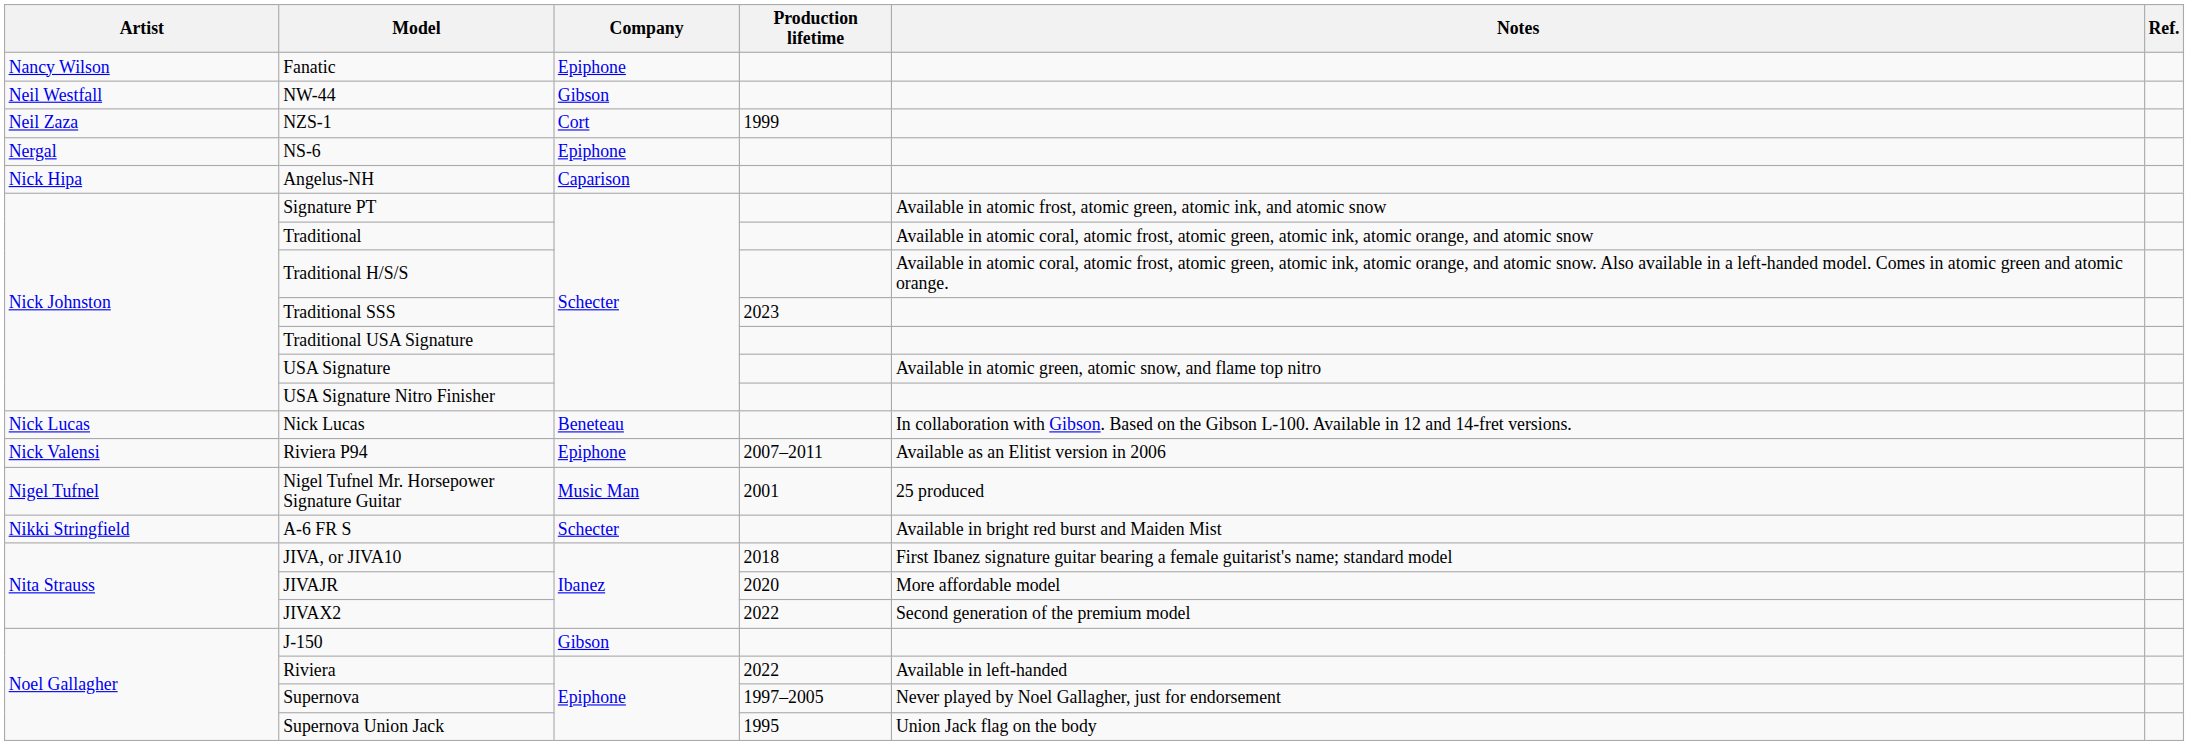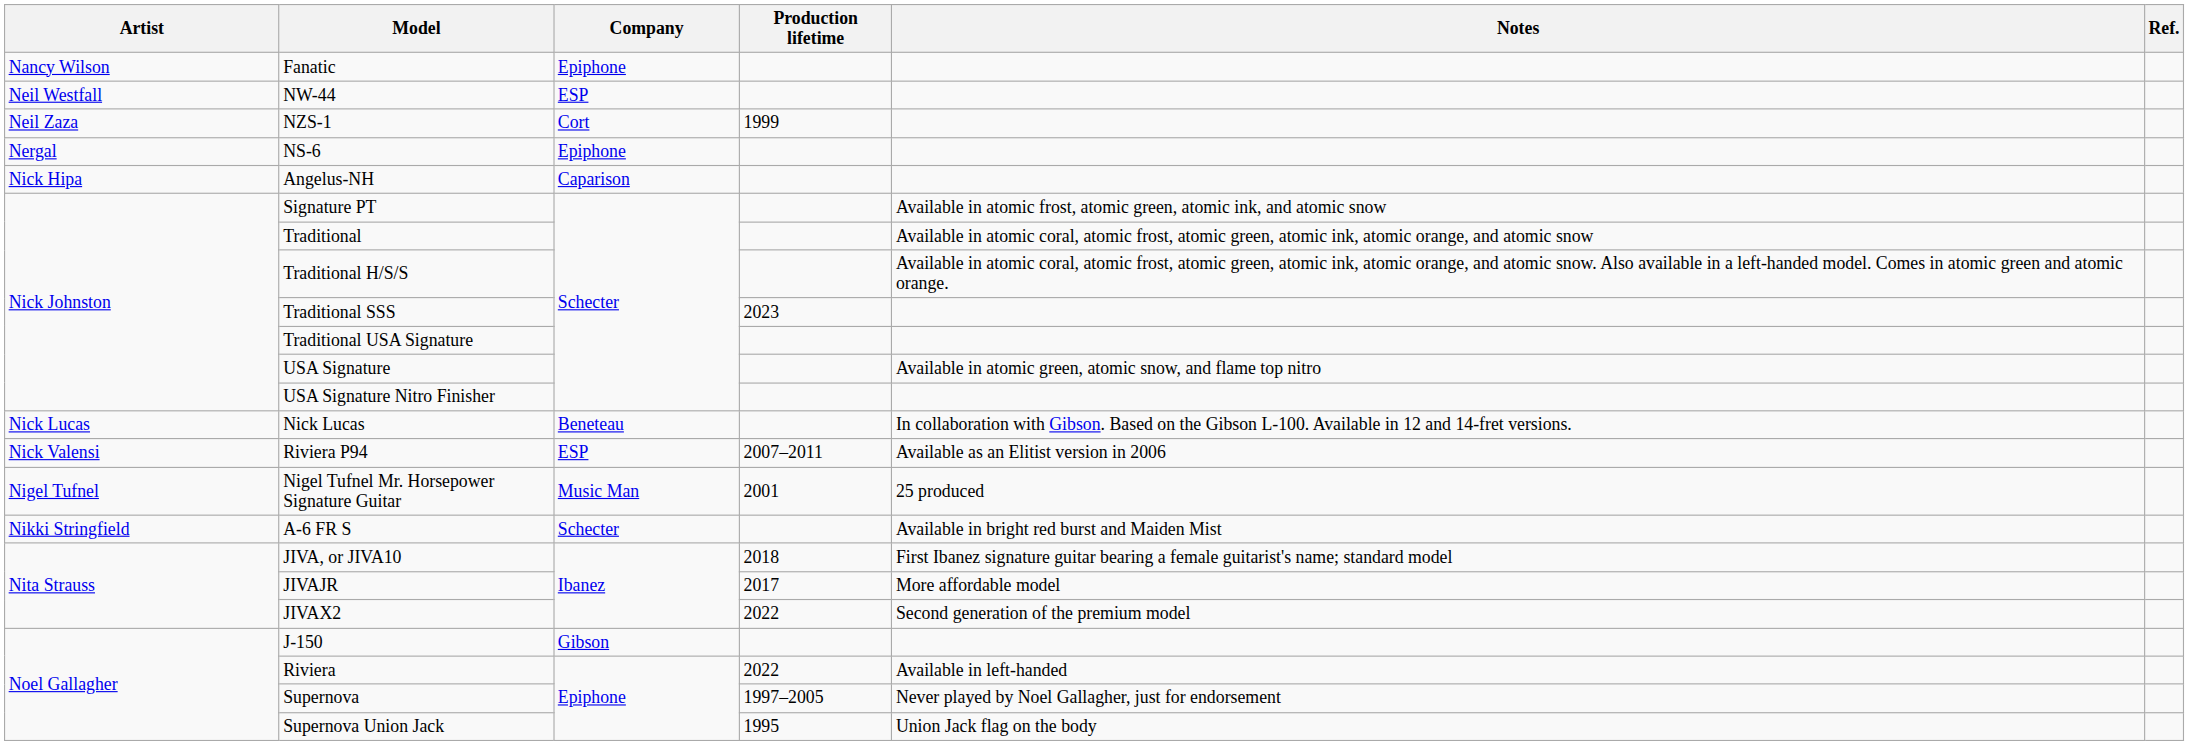 <table class="wikitable sortable plainrowheaders" style="width:99%;">
 <tr>
 <th scope="col" style="width:15em;">Artist</th>
 <th scope="col" style="width:15em;">Model</th>
 <th scope="col" style="width:10em;">Company</th>
 <th scope="col">Production lifetime</th>
 <th scope="col" class="unsortable">Notes</th>
 <th scope="col">Ref.</th>
 </tr>
 <tr>
 <td><a href='#'>Nancy Wilson</a></td>
 <td>Fanatic</td>
 <td><a href='#'>Epiphone</a></td>
 <td></td>
 <td></td>
 <td></td>
 </tr>
 <tr>
 <td><a href='#'>Neil Westfall</a></td>
 <td>NW-44</td>
-<td><a href='#'>Gibson</a></td>
+<td><a href='#'>ESP</a></td>
 <td></td>
 <td></td>
 <td></td>
 </tr>
 <tr>
 <td><a href='#'>Neil Zaza</a></td>
 <td>NZS-1</td>
 <td><a href='#'>Cort</a></td>
 <td>1999</td>
 <td></td>
 <td></td>
 </tr>
 <tr>
 <td><a href='#'>Nergal</a></td>
 <td>NS-6</td>
 <td><a href='#'>Epiphone</a></td>
 <td></td>
 <td></td>
 <td></td>
 </tr>
 <tr>
 <td><a href='#'>Nick Hipa</a></td>
 <td>Angelus-NH</td>
 <td><a href='#'>Caparison</a></td>
 <td></td>
 <td></td>
 </tr>
 <tr>
 <td rowspan=7><a href='#'>Nick Johnston</a></td>
 <td>Signature PT</td>
 <td rowspan=7><a href='#'>Schecter</a></td>
 <td></td>
 <td>Available in atomic frost, atomic green, atomic ink, and atomic snow</td>
 <td></td>
 </tr>
 <tr>
 <td>Traditional</td>
 <td></td>
 <td>Available in atomic coral, atomic frost, atomic green, atomic ink, atomic orange, and atomic snow</td>
 <td></td>
 </tr>
 <tr>
 <td>Traditional H/S/S</td>
 <td></td>
 <td>Available in atomic coral, atomic frost, atomic green, atomic ink, atomic orange, and atomic snow.  Also available in a left-handed model.  Comes in atomic green and atomic orange.</td>
 <td></td>
 </tr>
 <tr>
 <td>Traditional SSS</td>
 <td>2023</td>
 <td></td>
 <td></td>
 </tr>
 <tr>
 <td>Traditional USA Signature</td>
 <td></td>
 <td></td>
 <td></td>
 </tr>
 <tr>
 <td>USA Signature</td>
 <td></td>
 <td>Available in atomic green, atomic snow, and flame top nitro</td>
 <td></td>
 </tr>
 <tr>
 <td>USA Signature Nitro Finisher</td>
 <td></td>
 <td></td>
 <td></td>
 </tr>
 <tr>
 <td><a href='#'>Nick Lucas</a></td>
 <td>Nick Lucas</td>
 <td><a href='#'>Beneteau</a></td>
 <td></td>
 <td>In collaboration with <a href='#'>Gibson</a>.  Based on the Gibson L-100.  Available in 12 and 14-fret versions.</td>
 <td></td>
 </tr>
 <tr>
 <td><a href='#'>Nick Valensi</a></td>
 <td>Riviera P94</td>
-<td><a href='#'>Epiphone</a></td>
+<td><a href='#'>ESP</a></td>
 <td>2007–2011</td>
 <td>Available as an Elitist version in 2006</td>
 <td></td>
 </tr>
 <tr>
 <td><a href='#'>Nigel Tufnel</a></td>
 <td>Nigel Tufnel Mr. Horsepower Signature Guitar</td>
 <td><a href='#'>Music Man</a></td>
 <td>2001</td>
 <td>25 produced</td>
 <td></td>
 </tr>
 <tr>
 <td><a href='#'>Nikki Stringfield</a></td>
 <td>A-6 FR S</td>
 <td><a href='#'>Schecter</a></td>
 <td></td>
 <td>Available in bright red burst and Maiden Mist</td>
 <td></td>
 </tr>
 <tr>
 <td rowspan=3><a href='#'>Nita Strauss</a></td>
 <td>JIVA, or JIVA10</td>
 <td rowspan=3><a href='#'>Ibanez</a></td>
 <td>2018</td>
 <td>First Ibanez signature guitar bearing a female guitarist's name; standard model</td>
 <td></td>
 </tr>
 <tr>
 <td>JIVAJR</td>
-<td>2020</td>
+<td>2017</td>
 <td>More affordable model</td>
 <td></td>
 </tr>
 <tr>
 <td>JIVAX2</td>
 <td>2022</td>
 <td>Second generation of the premium model</td>
 <td></td>
 </tr>
 <tr>
 <td rowspan=4><a href='#'>Noel Gallagher</a></td>
 <td>J-150</td>
 <td><a href='#'>Gibson</a></td>
 <td></td>
 <td></td>
 <td></td>
 </tr>
 <tr>
 <td>Riviera</td>
 <td rowspan=3><a href='#'>Epiphone</a></td>
 <td>2022</td>
 <td>Available in left-handed</td>
 <td></td>
 </tr>
 <tr>
 <td>Supernova</td>
 <td>1997–2005</td>
 <td>Never played by Noel Gallagher, just for endorsement</td>
 <td></td>
 </tr>
 <tr>
 <td>Supernova Union Jack</td>
 <td>1995</td>
 <td>Union Jack flag on the body</td>
 <td></td>
 </tr>
 </table>
